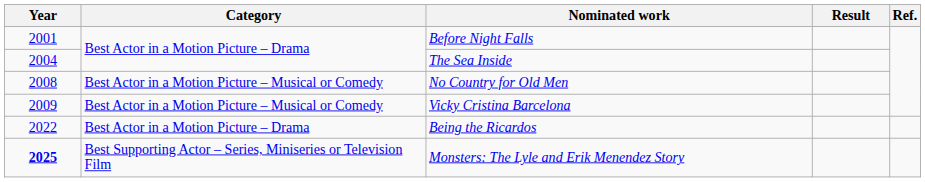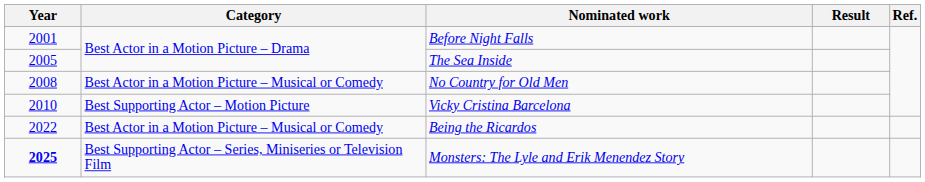 <table class=wikitable>
 <tr>
 <th scope="col" style="width:5em;">Year</th>
 <th scope="col" style="width:24em;">Category</th>
 <th scope="col" style="width:27em;">Nominated work</th>
 <th scope="col" style="width:5em;">Result</th>
 <th>Ref.</th>
 </tr>
 <tr>
 <td style="text-align:center;"><a href='#'>2001</a></td>
 <td rowspan="2"><a href='#'>Best Actor in a Motion Picture – Drama</a></td>
 <td><em><a href='#'>Before Night Falls</a></em></td>
 <td></td>
 <td style="text-align:center;", rowspan=4></td>
 </tr>
 <tr>
-<td style="text-align:center;"><a href='#'>2004</a></td>
+<td style="text-align:center;"><a href='#'>2005</a></td>
 <td><em><a href='#'>The Sea Inside</a></em></td>
 <td></td>
 </tr>
 <tr>
 <td style="text-align:center;"><a href='#'>2008</a></td>
 <td><a href='#'>Best Actor in a Motion Picture – Musical or Comedy</a></td>
 <td><em><a href='#'>No Country for Old Men</a></em></td>
 <td></td>
 </tr>
 <tr>
-<td style="text-align:center;"><a href='#'>2009</a></td>
-<td><a href='#'>Best Actor in a Motion Picture – Musical or Comedy</a></td>
+<td style="text-align:center;"><a href='#'>2010</a></td>
+<td><a href='#'>Best Supporting Actor – Motion Picture</a></td>
 <td><em><a href='#'>Vicky Cristina Barcelona</a></em></td>
 <td></td>
 </tr>
 <tr>
 <td style="text-align:center;"><a href='#'>2022</a></td>
-<td><a href='#'>Best Actor in a Motion Picture – Drama</a></td>
+<td><a href='#'>Best Actor in a Motion Picture – Musical or Comedy</a></td>
 <td><em><a href='#'>Being the Ricardos</a></em></td>
 <td></td>
 <td style="text-align:center;"></td>
 </tr>
 <tr>
 <td style="text-align:center;"><strong><a href='#'>2025</a></strong></td>
 <td><a href='#'>Best Supporting Actor – Series, Miniseries or Television Film</a></td>
 <td><em><a href='#'>Monsters: The Lyle and Erik Menendez Story</a></em></td>
 <td></td>
 <td style="text-align:center;"></td>
 </tr>
 </table>
